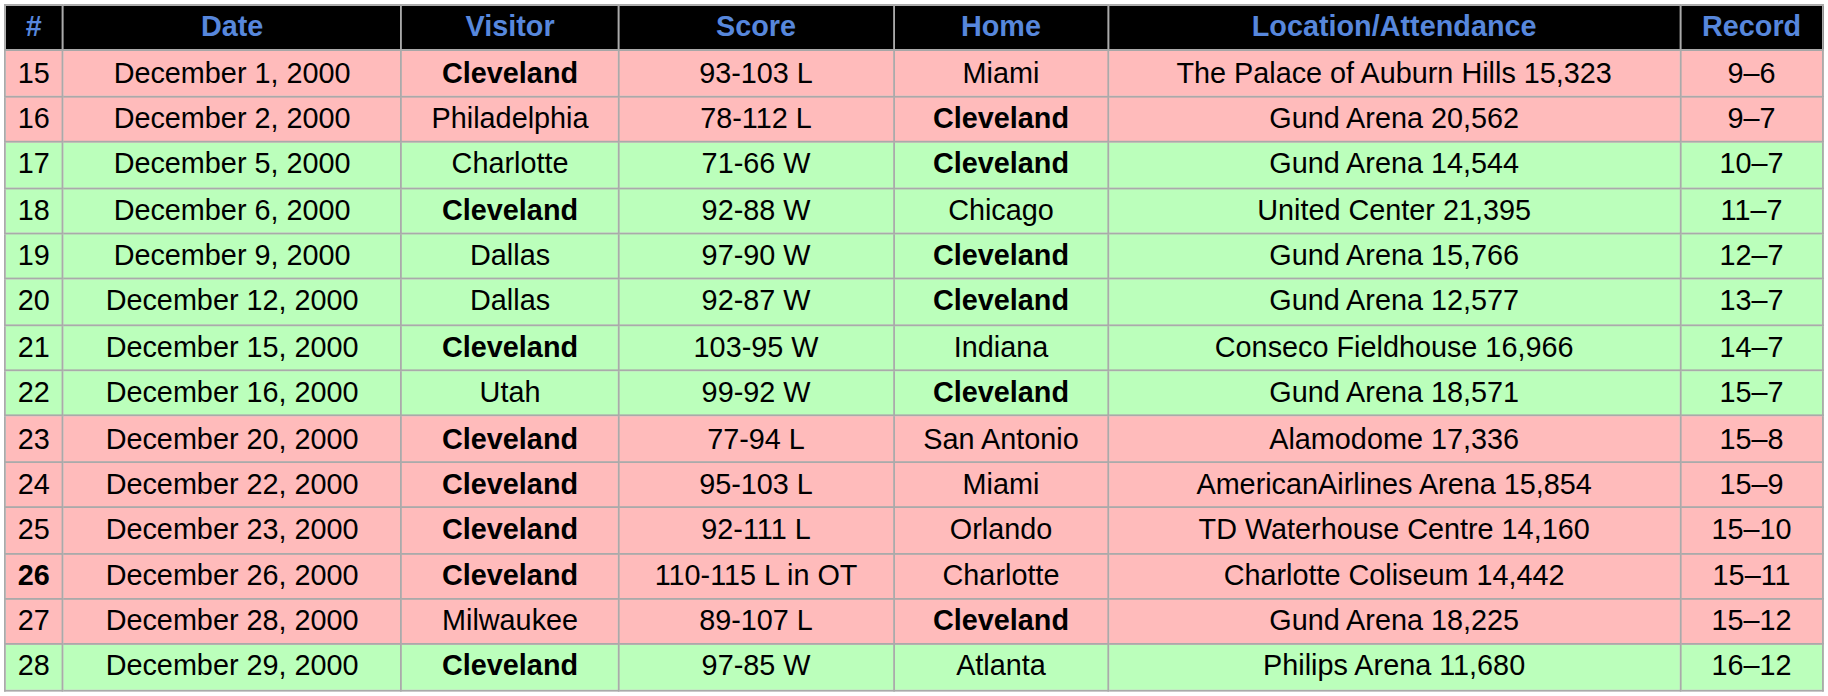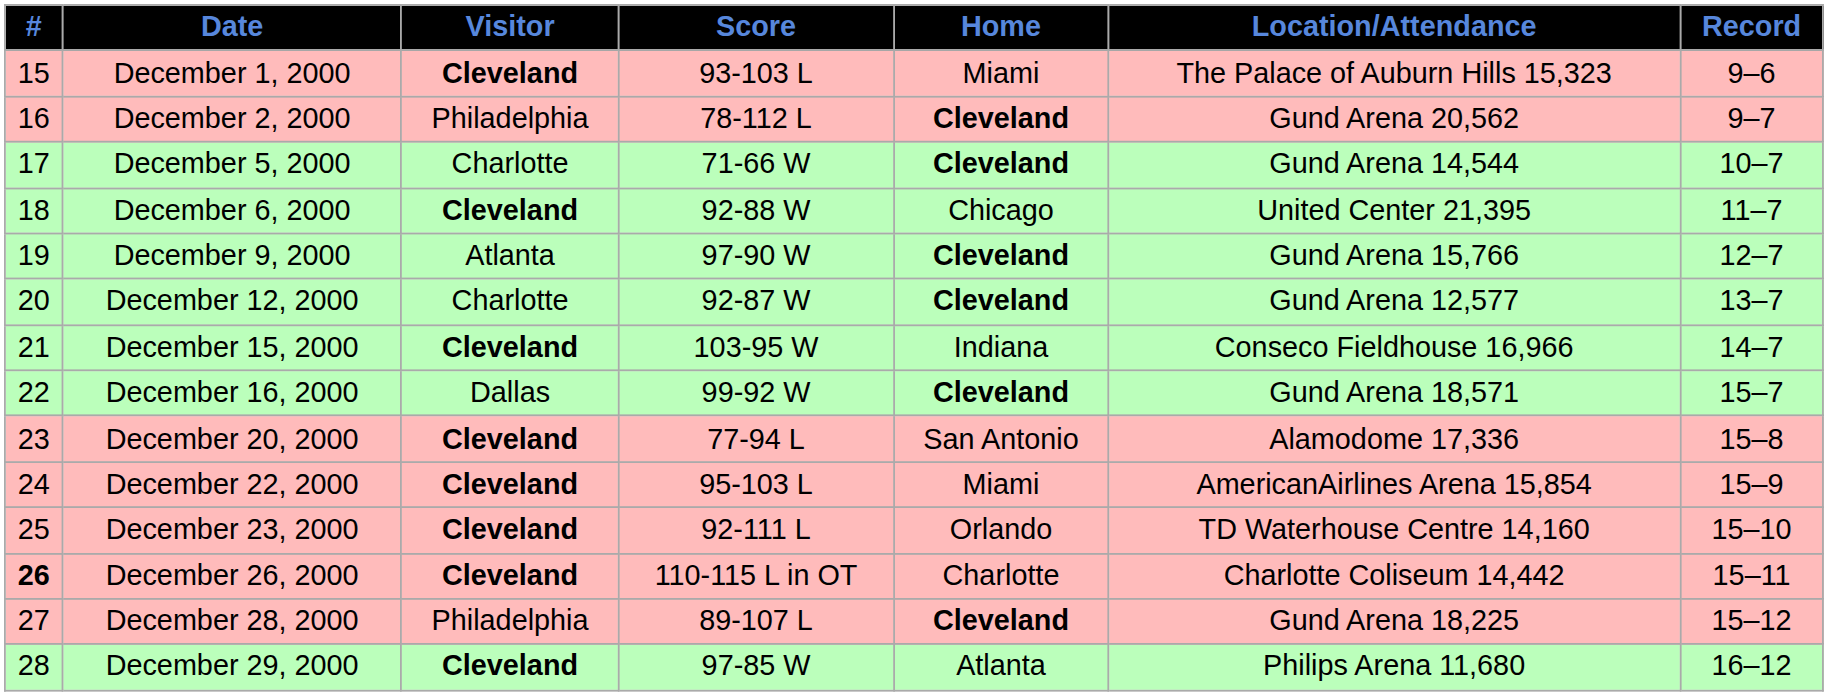 <table class="wikitable" width="80%">
 <tr align="center"  style="background:#000000; color:#5787DC">
 <td><strong>#</strong></td>
 <td><strong>Date</strong></td>
 <td><strong>Visitor</strong></td>
 <td><strong>Score</strong></td>
 <td><strong>Home</strong></td>
 <td><strong>Location/Attendance</strong></td>
 <td><strong>Record</strong></td>
 </tr>
 <tr align="center"    bgcolor="  ">
 </tr>
 <tr align="center" bgcolor="ffbbbb">
 <td>15</td>
 <td>December 1, 2000</td>
 <td><strong>Cleveland</strong></td>
 <td>93-103 L</td>
 <td>Miami</td>
 <td>The Palace of Auburn Hills 15,323</td>
 <td>9–6</td>
 </tr>
 <tr align="center" bgcolor="ffbbbb">
 <td>16</td>
 <td>December 2, 2000</td>
 <td>Philadelphia</td>
 <td>78-112 L</td>
 <td><strong>Cleveland</strong></td>
 <td>Gund Arena 20,562</td>
 <td>9–7</td>
 </tr>
 <tr align="center" bgcolor="bbffbb">
 <td>17</td>
 <td>December 5, 2000</td>
 <td>Charlotte</td>
 <td>71-66 W</td>
 <td><strong>Cleveland</strong></td>
 <td>Gund Arena 14,544</td>
 <td>10–7</td>
 </tr>
 <tr align="center" bgcolor="bbffbb">
 <td>18</td>
 <td>December 6, 2000</td>
 <td><strong>Cleveland</strong></td>
 <td>92-88 W</td>
 <td>Chicago</td>
 <td>United Center 21,395</td>
 <td>11–7</td>
 </tr>
 <tr align="center" bgcolor="bbffbb">
 <td>19</td>
 <td>December 9, 2000</td>
-<td>Dallas</td>
+<td>Atlanta</td>
 <td>97-90 W</td>
 <td><strong>Cleveland</strong></td>
 <td>Gund Arena 15,766</td>
 <td>12–7</td>
 </tr>
 <tr align="center" bgcolor="bbffbb">
 <td>20</td>
 <td>December 12, 2000</td>
-<td>Dallas</td>
+<td>Charlotte</td>
 <td>92-87 W</td>
 <td><strong>Cleveland</strong></td>
 <td>Gund Arena 12,577</td>
 <td>13–7</td>
 </tr>
 <tr align="center" bgcolor="bbffbb">
 <td>21</td>
 <td>December 15, 2000</td>
 <td><strong>Cleveland</strong></td>
 <td>103-95 W</td>
 <td>Indiana</td>
 <td>Conseco Fieldhouse 16,966</td>
 <td>14–7</td>
 </tr>
 <tr align="center" bgcolor="bbffbb">
 <td>22</td>
 <td>December 16, 2000</td>
-<td>Utah</td>
+<td>Dallas</td>
 <td>99-92 W</td>
 <td><strong>Cleveland</strong></td>
 <td>Gund Arena 18,571</td>
 <td>15–7</td>
 </tr>
 <tr align="center" bgcolor="ffbbbb">
 <td>23</td>
 <td>December 20, 2000</td>
 <td><strong>Cleveland</strong></td>
 <td>77-94 L</td>
 <td>San Antonio</td>
 <td>Alamodome 17,336</td>
 <td>15–8</td>
 </tr>
 <tr align="center" bgcolor="ffbbbb">
 <td>24</td>
 <td>December 22, 2000</td>
 <td><strong>Cleveland</strong></td>
 <td>95-103 L</td>
 <td>Miami</td>
 <td>AmericanAirlines Arena 15,854</td>
 <td>15–9</td>
 </tr>
 <tr align="center" bgcolor="ffbbbb">
 <td>25</td>
 <td>December 23, 2000</td>
 <td><strong>Cleveland</strong></td>
 <td>92-111 L</td>
 <td>Orlando</td>
 <td>TD Waterhouse Centre 14,160</td>
 <td>15–10</td>
 </tr>
 <tr align="center" bgcolor="ffbbbb">
 <td><strong>26</strong></td>
 <td>December 26, 2000</td>
 <td><strong>Cleveland</strong></td>
 <td>110-115 L in OT</td>
 <td>Charlotte</td>
 <td>Charlotte Coliseum 14,442</td>
 <td>15–11</td>
 </tr>
 <tr align="center" bgcolor="ffbbbb">
 <td>27</td>
 <td>December 28, 2000</td>
-<td>Milwaukee</td>
+<td>Philadelphia</td>
 <td>89-107 L</td>
 <td><strong>Cleveland</strong></td>
 <td>Gund Arena 18,225</td>
 <td>15–12</td>
 </tr>
 <tr align="center" bgcolor="bbffbb">
 <td>28</td>
 <td>December 29, 2000</td>
 <td><strong>Cleveland</strong></td>
 <td>97-85 W</td>
 <td>Atlanta</td>
 <td>Philips Arena 11,680</td>
 <td>16–12</td>
 </tr>
 </table>
